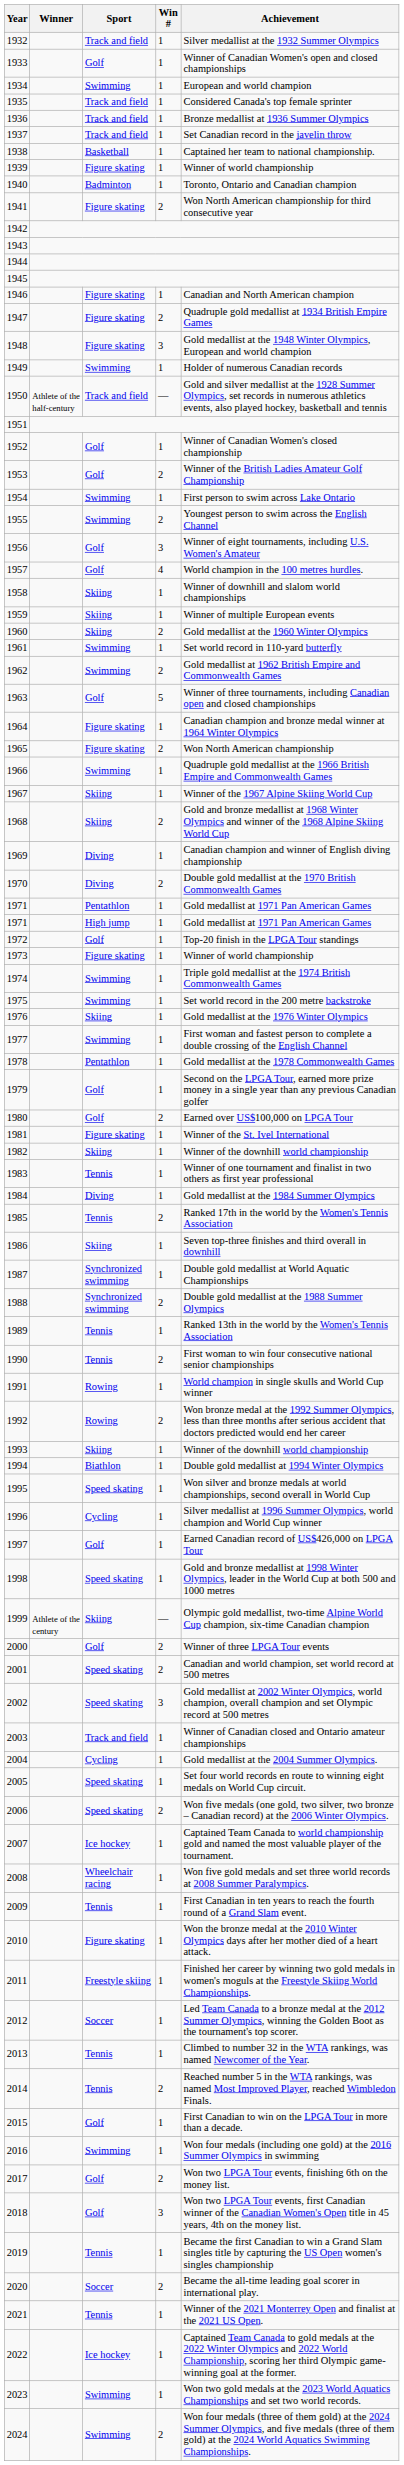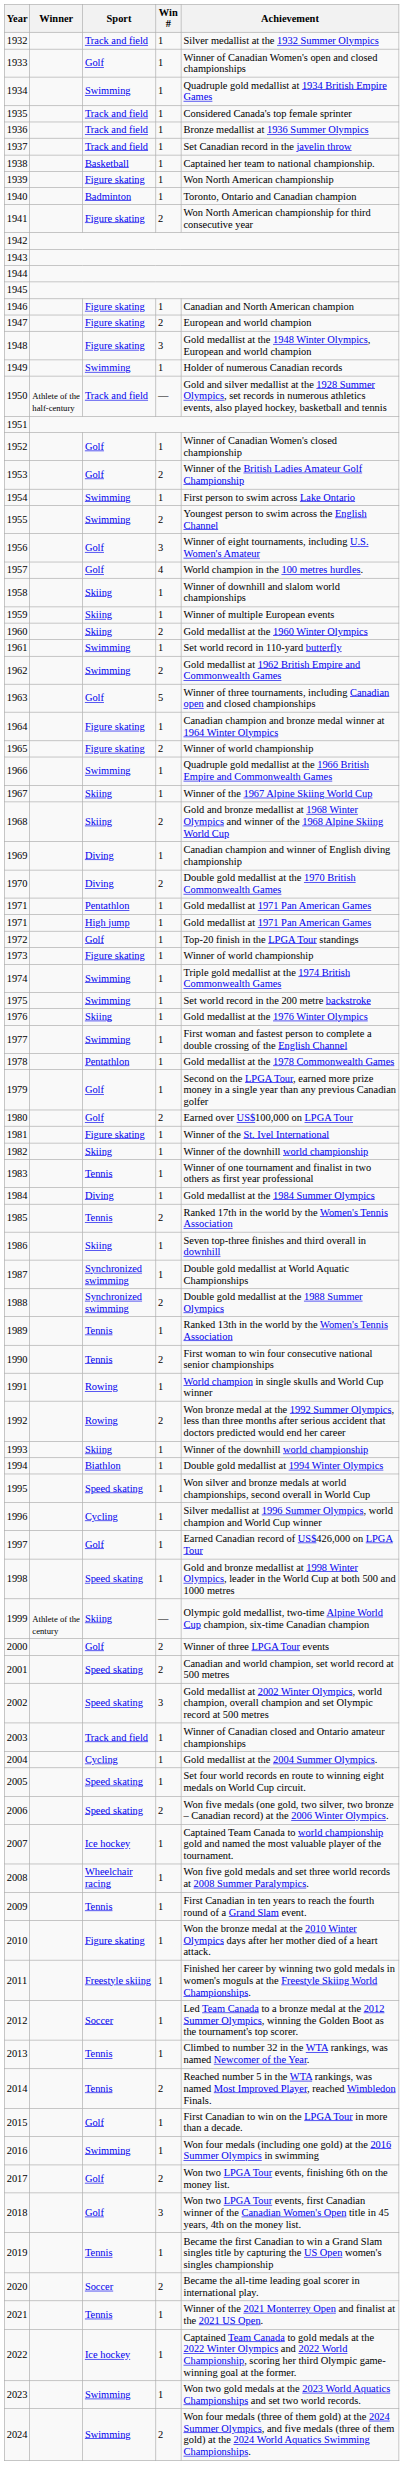 <table class="wikitable sortable">
 <tr>
 <th scope="col">Year</th>
 <th scope="col">Winner</th>
 <th scope="col">Sport</th>
 <th scope="col">Win #</th>
 <th scope="col" class="unsortable">Achievement</th>
 </tr>
 <tr>
 <td>1932</td>
 <td scope="row"></td>
 <td><a href='#'>Track and field</a></td>
 <td>1</td>
 <td>Silver medallist at the <a href='#'>1932 Summer Olympics</a></td>
 </tr>
 <tr>
 <td>1933</td>
 <td scope="row"></td>
 <td><a href='#'>Golf</a></td>
 <td>1</td>
 <td>Winner of Canadian Women's open and closed championships</td>
 </tr>
 <tr>
 <td>1934</td>
 <td scope="row"></td>
 <td><a href='#'>Swimming</a></td>
 <td>1</td>
-<td>European and world champion</td>
+<td>Quadruple gold medallist at <a href='#'>1934 British Empire Games</a></td>
 </tr>
 <tr>
 <td>1935</td>
 <td scope="row"></td>
 <td><a href='#'>Track and field</a></td>
 <td>1</td>
 <td>Considered Canada's top female sprinter</td>
 </tr>
 <tr>
 <td>1936</td>
 <td scope="row"></td>
 <td><a href='#'>Track and field</a></td>
 <td>1</td>
 <td>Bronze medallist at <a href='#'>1936 Summer Olympics</a></td>
 </tr>
 <tr>
 <td>1937</td>
 <td scope="row"></td>
 <td><a href='#'>Track and field</a></td>
 <td>1</td>
 <td>Set Canadian record in the <a href='#'>javelin throw</a></td>
 </tr>
 <tr>
 <td>1938</td>
 <td scope="row"></td>
 <td><a href='#'>Basketball</a></td>
 <td>1</td>
 <td>Captained her team to national championship.</td>
 </tr>
 <tr>
 <td>1939</td>
 <td scope="row"></td>
 <td><a href='#'>Figure skating</a></td>
 <td>1</td>
-<td>Winner of world championship</td>
+<td>Won North American championship</td>
 </tr>
 <tr>
 <td>1940</td>
 <td scope="row"></td>
 <td><a href='#'>Badminton</a></td>
 <td>1</td>
 <td>Toronto, Ontario and Canadian champion</td>
 </tr>
 <tr>
 <td>1941</td>
 <td scope="row"></td>
 <td><a href='#'>Figure skating</a></td>
 <td>2</td>
 <td>Won North American championship for third consecutive year</td>
 </tr>
 <tr>
 <td>1942</td>
 <td colspan=4></td>
 </tr>
 <tr>
 <td>1943</td>
 <td colspan=4></td>
 </tr>
 <tr>
 <td>1944</td>
 <td colspan=4></td>
 </tr>
 <tr>
 <td>1945</td>
 <td colspan=4></td>
 </tr>
 <tr>
 <td>1946</td>
 <td scope="row"></td>
 <td><a href='#'>Figure skating</a></td>
 <td>1</td>
 <td>Canadian and North American champion</td>
 </tr>
 <tr>
 <td>1947</td>
 <td scope="row"></td>
 <td><a href='#'>Figure skating</a></td>
 <td>2</td>
-<td>Quadruple gold medallist at <a href='#'>1934 British Empire Games</a></td>
+<td>European and world champion</td>
 </tr>
 <tr>
 <td>1948</td>
 <td scope="row"></td>
 <td><a href='#'>Figure skating</a></td>
 <td>3</td>
 <td>Gold medallist at the <a href='#'>1948 Winter Olympics</a>, European and world champion</td>
 </tr>
 <tr>
 <td>1949</td>
 <td scope="row"></td>
 <td><a href='#'>Swimming</a></td>
 <td>1</td>
 <td>Holder of numerous Canadian records</td>
 </tr>
 <tr>
 <td>1950</td>
 <td scope="row"><br><small>Athlete of the half-century</small></td>
 <td><a href='#'>Track and field</a></td>
 <td>—</td>
 <td>Gold and silver medallist at the <a href='#'>1928 Summer Olympics</a>, set records in numerous athletics events, also played hockey, basketball and tennis</td>
 </tr>
 <tr>
 <td>1951</td>
 <td colspan=4></td>
 </tr>
 <tr>
 <td>1952</td>
 <td scope="row"></td>
 <td><a href='#'>Golf</a></td>
 <td>1</td>
 <td>Winner of Canadian Women's closed championship</td>
 </tr>
 <tr>
 <td>1953</td>
 <td scope="row"></td>
 <td><a href='#'>Golf</a></td>
 <td>2</td>
 <td>Winner of the <a href='#'>British Ladies Amateur Golf Championship</a></td>
 </tr>
 <tr>
 <td>1954</td>
 <td scope="row"></td>
 <td><a href='#'>Swimming</a></td>
 <td>1</td>
 <td>First person to swim across <a href='#'>Lake Ontario</a></td>
 </tr>
 <tr>
 <td>1955</td>
 <td scope="row"></td>
 <td><a href='#'>Swimming</a></td>
 <td>2</td>
 <td>Youngest person to swim across the <a href='#'>English Channel</a></td>
 </tr>
 <tr>
 <td>1956</td>
 <td scope="row"></td>
 <td><a href='#'>Golf</a></td>
 <td>3</td>
 <td>Winner of eight tournaments, including <a href='#'>U.S. Women's Amateur</a></td>
 </tr>
 <tr>
 <td>1957</td>
 <td scope="row"></td>
 <td><a href='#'>Golf</a></td>
 <td>4</td>
 <td>World champion in the <a href='#'>100 metres hurdles</a>.</td>
 </tr>
 <tr>
 <td>1958</td>
 <td scope="row"></td>
 <td><a href='#'>Skiing</a></td>
 <td>1</td>
 <td>Winner of downhill and slalom world championships</td>
 </tr>
 <tr>
 <td>1959</td>
 <td scope="row"></td>
 <td><a href='#'>Skiing</a></td>
 <td>1</td>
 <td>Winner of multiple European events</td>
 </tr>
 <tr>
 <td>1960</td>
 <td scope="row"></td>
 <td><a href='#'>Skiing</a></td>
 <td>2</td>
 <td>Gold medallist at the <a href='#'>1960 Winter Olympics</a></td>
 </tr>
 <tr>
 <td>1961</td>
 <td scope="row"></td>
 <td><a href='#'>Swimming</a></td>
 <td>1</td>
 <td>Set world record in 110-yard <a href='#'>butterfly</a></td>
 </tr>
 <tr>
 <td>1962</td>
 <td scope="row"></td>
 <td><a href='#'>Swimming</a></td>
 <td>2</td>
 <td>Gold medallist at <a href='#'>1962 British Empire and Commonwealth Games</a></td>
 </tr>
 <tr>
 <td>1963</td>
 <td scope="row"></td>
 <td><a href='#'>Golf</a></td>
 <td>5</td>
 <td>Winner of three tournaments, including <a href='#'>Canadian open</a> and closed championships</td>
 </tr>
 <tr>
 <td>1964</td>
 <td scope="row"></td>
 <td><a href='#'>Figure skating</a></td>
 <td>1</td>
 <td>Canadian champion and bronze medal winner at <a href='#'>1964 Winter Olympics</a></td>
 </tr>
 <tr>
 <td>1965</td>
 <td scope="row"></td>
 <td><a href='#'>Figure skating</a></td>
 <td>2</td>
-<td>Won North American championship</td>
+<td>Winner of world championship</td>
 </tr>
 <tr>
 <td>1966</td>
 <td scope="row"></td>
 <td><a href='#'>Swimming</a></td>
 <td>1</td>
 <td>Quadruple gold medallist at the <a href='#'>1966 British Empire and Commonwealth Games</a></td>
 </tr>
 <tr>
 <td>1967</td>
 <td scope="row"></td>
 <td><a href='#'>Skiing</a></td>
 <td>1</td>
 <td>Winner of the <a href='#'>1967 Alpine Skiing World Cup</a></td>
 </tr>
 <tr>
 <td>1968</td>
 <td scope="row"></td>
 <td><a href='#'>Skiing</a></td>
 <td>2</td>
 <td>Gold and bronze medallist at <a href='#'>1968 Winter Olympics</a> and winner of the <a href='#'>1968 Alpine Skiing World Cup</a></td>
 </tr>
 <tr>
 <td>1969</td>
 <td scope="row"></td>
 <td><a href='#'>Diving</a></td>
 <td>1</td>
 <td>Canadian champion and winner of English diving championship</td>
 </tr>
 <tr>
 <td>1970</td>
 <td scope="row"></td>
 <td><a href='#'>Diving</a></td>
 <td>2</td>
 <td>Double gold medallist at the <a href='#'>1970 British Commonwealth Games</a></td>
 </tr>
 <tr>
 <td>1971</td>
 <td scope="row"></td>
 <td><a href='#'>Pentathlon</a></td>
 <td>1</td>
 <td>Gold medallist at <a href='#'>1971 Pan American Games</a></td>
 </tr>
 <tr>
 <td>1971</td>
 <td scope="row"></td>
 <td><a href='#'>High jump</a></td>
 <td>1</td>
 <td>Gold medallist at <a href='#'>1971 Pan American Games</a></td>
 </tr>
 <tr>
 <td>1972</td>
 <td scope="row"></td>
 <td><a href='#'>Golf</a></td>
 <td>1</td>
 <td>Top-20 finish in the <a href='#'>LPGA Tour</a> standings</td>
 </tr>
 <tr>
 <td>1973</td>
 <td scope="row"></td>
 <td><a href='#'>Figure skating</a></td>
 <td>1</td>
 <td>Winner of world championship</td>
 </tr>
 <tr>
 <td>1974</td>
 <td scope="row"></td>
 <td><a href='#'>Swimming</a></td>
 <td>1</td>
 <td>Triple gold medallist at the <a href='#'>1974 British Commonwealth Games</a></td>
 </tr>
 <tr>
 <td>1975</td>
 <td scope="row"></td>
 <td><a href='#'>Swimming</a></td>
 <td>1</td>
 <td>Set world record in the 200 metre <a href='#'>backstroke</a></td>
 </tr>
 <tr>
 <td>1976</td>
 <td scope="row"></td>
 <td><a href='#'>Skiing</a></td>
 <td>1</td>
 <td>Gold medallist at the <a href='#'>1976 Winter Olympics</a></td>
 </tr>
 <tr>
 <td>1977</td>
 <td scope="row"></td>
 <td><a href='#'>Swimming</a></td>
 <td>1</td>
 <td>First woman and fastest person to complete a double crossing of the <a href='#'>English Channel</a></td>
 </tr>
 <tr>
 <td>1978</td>
 <td scope="row"></td>
 <td><a href='#'>Pentathlon</a></td>
 <td>1</td>
 <td>Gold medallist at the <a href='#'>1978 Commonwealth Games</a></td>
 </tr>
 <tr>
 <td>1979</td>
 <td scope="row"></td>
 <td><a href='#'>Golf</a></td>
 <td>1</td>
 <td>Second on the <a href='#'>LPGA Tour</a>, earned more prize money in a single year than any previous Canadian golfer</td>
 </tr>
 <tr>
 <td>1980</td>
 <td scope="row"></td>
 <td><a href='#'>Golf</a></td>
 <td>2</td>
 <td>Earned over <a href='#'>US$</a>100,000 on <a href='#'>LPGA Tour</a></td>
 </tr>
 <tr>
 <td>1981</td>
 <td scope="row"></td>
 <td><a href='#'>Figure skating</a></td>
 <td>1</td>
 <td>Winner of the <a href='#'>St. Ivel International</a></td>
 </tr>
 <tr>
 <td>1982</td>
 <td scope="row"></td>
 <td><a href='#'>Skiing</a></td>
 <td>1</td>
 <td>Winner of the downhill <a href='#'>world championship</a></td>
 </tr>
 <tr>
 <td>1983</td>
 <td scope="row"></td>
 <td><a href='#'>Tennis</a></td>
 <td>1</td>
 <td>Winner of one tournament and finalist in two others as first year professional</td>
 </tr>
 <tr>
 <td>1984</td>
 <td scope="row"></td>
 <td><a href='#'>Diving</a></td>
 <td>1</td>
 <td>Gold medallist at the <a href='#'>1984 Summer Olympics</a></td>
 </tr>
 <tr>
 <td>1985</td>
 <td scope="row"></td>
 <td><a href='#'>Tennis</a></td>
 <td>2</td>
 <td>Ranked 17th in the world by the <a href='#'>Women's Tennis Association</a></td>
 </tr>
 <tr>
 <td>1986</td>
 <td scope="row"></td>
 <td><a href='#'>Skiing</a></td>
 <td>1</td>
 <td>Seven top-three finishes and third overall in <a href='#'>downhill</a></td>
 </tr>
 <tr>
 <td>1987</td>
 <td scope="row"></td>
 <td><a href='#'>Synchronized swimming</a></td>
 <td>1</td>
 <td>Double gold medallist at World Aquatic Championships</td>
 </tr>
 <tr>
 <td>1988</td>
 <td scope="row"></td>
 <td><a href='#'>Synchronized swimming</a></td>
 <td>2</td>
 <td>Double gold medallist at the <a href='#'>1988 Summer Olympics</a></td>
 </tr>
 <tr>
 <td>1989</td>
 <td scope="row"></td>
 <td><a href='#'>Tennis</a></td>
 <td>1</td>
 <td>Ranked 13th in the world by the <a href='#'>Women's Tennis Association</a></td>
 </tr>
 <tr>
 <td>1990</td>
 <td scope="row"></td>
 <td><a href='#'>Tennis</a></td>
 <td>2</td>
 <td>First woman to win four consecutive national senior championships</td>
 </tr>
 <tr>
 <td>1991</td>
 <td scope="row"></td>
 <td><a href='#'>Rowing</a></td>
 <td>1</td>
 <td><a href='#'>World champion</a> in single skulls and World Cup winner</td>
 </tr>
 <tr>
 <td>1992</td>
 <td scope="row"></td>
 <td><a href='#'>Rowing</a></td>
 <td>2</td>
 <td>Won bronze medal at the <a href='#'>1992 Summer Olympics</a>, less than three months after serious accident that doctors predicted would end her career</td>
 </tr>
 <tr>
 <td>1993</td>
 <td scope="row"></td>
 <td><a href='#'>Skiing</a></td>
 <td>1</td>
 <td>Winner of the downhill <a href='#'>world championship</a></td>
 </tr>
 <tr>
 <td>1994</td>
 <td scope="row"></td>
 <td><a href='#'>Biathlon</a></td>
 <td>1</td>
 <td>Double gold medallist at <a href='#'>1994 Winter Olympics</a></td>
 </tr>
 <tr>
 <td>1995</td>
 <td scope="row"></td>
 <td><a href='#'>Speed skating</a></td>
 <td>1</td>
 <td>Won silver and bronze medals at world championships, second overall in World Cup</td>
 </tr>
 <tr>
 <td>1996</td>
 <td scope="row"></td>
 <td><a href='#'>Cycling</a></td>
 <td>1</td>
 <td>Silver medallist at <a href='#'>1996 Summer Olympics</a>, world champion and World Cup winner</td>
 </tr>
 <tr>
 <td>1997</td>
 <td scope="row"></td>
 <td><a href='#'>Golf</a></td>
 <td>1</td>
 <td>Earned Canadian record of <a href='#'>US$</a>426,000 on <a href='#'>LPGA Tour</a></td>
 </tr>
 <tr>
 <td>1998</td>
 <td scope="row"></td>
 <td><a href='#'>Speed skating</a></td>
 <td>1</td>
 <td>Gold and bronze medallist at <a href='#'>1998 Winter Olympics</a>, leader in the World Cup at both 500 and 1000 metres</td>
 </tr>
 <tr>
 <td>1999</td>
 <td scope="row"><br><small>Athlete of the century</small></td>
 <td><a href='#'>Skiing</a></td>
 <td>—</td>
 <td>Olympic gold medallist, two-time <a href='#'>Alpine World Cup</a> champion, six-time Canadian champion</td>
 </tr>
 <tr>
 <td>2000</td>
 <td scope="row"></td>
 <td><a href='#'>Golf</a></td>
 <td>2</td>
 <td>Winner of three <a href='#'>LPGA Tour</a> events</td>
 </tr>
 <tr>
 <td>2001</td>
 <td scope="row"></td>
 <td><a href='#'>Speed skating</a></td>
 <td>2</td>
 <td>Canadian and world champion, set world record at 500 metres</td>
 </tr>
 <tr>
 <td>2002</td>
 <td scope="row"></td>
 <td><a href='#'>Speed skating</a></td>
 <td>3</td>
 <td>Gold medallist at <a href='#'>2002 Winter Olympics</a>, world champion, overall champion and set Olympic record at 500 metres</td>
 </tr>
 <tr>
 <td>2003</td>
 <td scope="row"></td>
 <td><a href='#'>Track and field</a></td>
 <td>1</td>
 <td>Winner of Canadian closed and Ontario amateur championships</td>
 </tr>
 <tr>
 <td>2004</td>
 <td scope="row"></td>
 <td><a href='#'>Cycling</a></td>
 <td>1</td>
 <td>Gold medallist at the <a href='#'>2004 Summer Olympics</a>.</td>
 </tr>
 <tr>
 <td>2005</td>
 <td scope="row"></td>
 <td><a href='#'>Speed skating</a></td>
 <td>1</td>
 <td>Set four world records en route to winning eight medals on World Cup circuit.</td>
 </tr>
 <tr>
 <td>2006</td>
 <td scope="row"></td>
 <td><a href='#'>Speed skating</a></td>
 <td>2</td>
 <td>Won five medals (one gold, two silver, two bronze – Canadian record) at the <a href='#'>2006 Winter Olympics</a>.</td>
 </tr>
 <tr>
 <td>2007</td>
 <td scope="row"></td>
 <td><a href='#'>Ice hockey</a></td>
 <td>1</td>
 <td>Captained Team Canada to <a href='#'>world championship</a> gold and named the most valuable player of the tournament.</td>
 </tr>
 <tr>
 <td>2008</td>
 <td scope="row"></td>
 <td><a href='#'>Wheelchair racing</a></td>
 <td>1</td>
 <td>Won five gold medals and set three world records at <a href='#'>2008 Summer Paralympics</a>.</td>
 </tr>
 <tr>
 <td>2009</td>
 <td scope="row"></td>
 <td><a href='#'>Tennis</a></td>
 <td>1</td>
 <td>First Canadian in ten years to reach the fourth round of a <a href='#'>Grand Slam</a> event.</td>
 </tr>
 <tr>
 <td>2010</td>
 <td scope="row"></td>
 <td><a href='#'>Figure skating</a></td>
 <td>1</td>
 <td>Won the bronze medal at the <a href='#'>2010 Winter Olympics</a> days after her mother died of a heart attack.</td>
 </tr>
 <tr>
 <td>2011</td>
 <td scope="row"></td>
 <td><a href='#'>Freestyle skiing</a></td>
 <td>1</td>
 <td>Finished her career by winning two gold medals in women's moguls at the <a href='#'>Freestyle Skiing World Championships</a>.</td>
 </tr>
 <tr>
 <td>2012</td>
 <td scope="row"></td>
 <td><a href='#'>Soccer</a></td>
 <td>1</td>
 <td>Led <a href='#'>Team Canada</a> to a bronze medal at the <a href='#'>2012 Summer Olympics</a>, winning the Golden Boot as the tournament's top scorer.</td>
 </tr>
 <tr>
 <td>2013</td>
 <td scope="row"></td>
 <td><a href='#'>Tennis</a></td>
 <td>1</td>
 <td>Climbed to number 32 in the <a href='#'>WTA</a> rankings, was named <a href='#'>Newcomer of the Year</a>.</td>
 </tr>
 <tr>
 <td>2014</td>
 <td scope="row"></td>
 <td><a href='#'>Tennis</a></td>
 <td>2</td>
 <td>Reached number 5 in the <a href='#'>WTA</a> rankings, was named <a href='#'>Most Improved Player</a>, reached <a href='#'>Wimbledon</a> Finals.</td>
 </tr>
 <tr>
 <td>2015</td>
 <td scope="row"></td>
 <td><a href='#'>Golf</a></td>
 <td>1</td>
 <td>First Canadian to win on the <a href='#'>LPGA Tour</a> in more than a decade.</td>
 </tr>
 <tr>
 <td>2016</td>
 <td scope="row"></td>
 <td><a href='#'>Swimming</a></td>
 <td>1</td>
 <td>Won four medals (including one gold) at the <a href='#'>2016 Summer Olympics</a> in swimming</td>
 </tr>
 <tr>
 <td>2017</td>
 <td scope="row"></td>
 <td><a href='#'>Golf</a></td>
 <td>2</td>
 <td>Won two <a href='#'>LPGA Tour</a> events, finishing 6th on the money list.</td>
 </tr>
 <tr>
 <td>2018</td>
 <td scope="row"></td>
 <td><a href='#'>Golf</a></td>
 <td>3</td>
 <td>Won two <a href='#'>LPGA Tour</a> events, first Canadian winner of the <a href='#'>Canadian Women's Open</a> title in 45 years, 4th on the money list.</td>
 </tr>
 <tr>
 <td>2019</td>
 <td scope="row"></td>
 <td><a href='#'>Tennis</a></td>
 <td>1</td>
 <td>Became the first Canadian to win a Grand Slam singles title by capturing the <a href='#'>US Open</a> women's singles championship</td>
 </tr>
 <tr>
 <td>2020</td>
 <td scope="row"></td>
 <td><a href='#'>Soccer</a></td>
 <td>2</td>
 <td>Became the all-time leading goal scorer in international play.</td>
 </tr>
 <tr>
 <td>2021</td>
 <td scope="row"></td>
 <td><a href='#'>Tennis</a></td>
 <td>1</td>
 <td>Winner of the <a href='#'>2021 Monterrey Open</a> and finalist at the <a href='#'>2021 US Open</a>.</td>
 </tr>
 <tr>
 <td>2022</td>
 <td scope="row"></td>
 <td><a href='#'>Ice hockey</a></td>
 <td>1</td>
 <td>Captained <a href='#'>Team Canada</a> to gold medals at the <a href='#'>2022 Winter Olympics</a> and <a href='#'>2022 World Championship</a>, scoring her third Olympic game-winning goal at the former.</td>
 </tr>
 <tr>
 <td>2023</td>
 <td scope="row"></td>
 <td><a href='#'>Swimming</a></td>
 <td>1</td>
 <td>Won two gold medals at the <a href='#'>2023 World Aquatics Championships</a> and set two world records.</td>
 </tr>
 <tr>
 <td>2024</td>
 <td scope="row"></td>
 <td><a href='#'>Swimming</a></td>
 <td>2</td>
 <td>Won four medals (three of them gold) at the <a href='#'>2024 Summer Olympics</a>, and five medals (three of them gold) at the <a href='#'>2024 World Aquatics Swimming Championships</a>.</td>
 </tr>
 </table>
